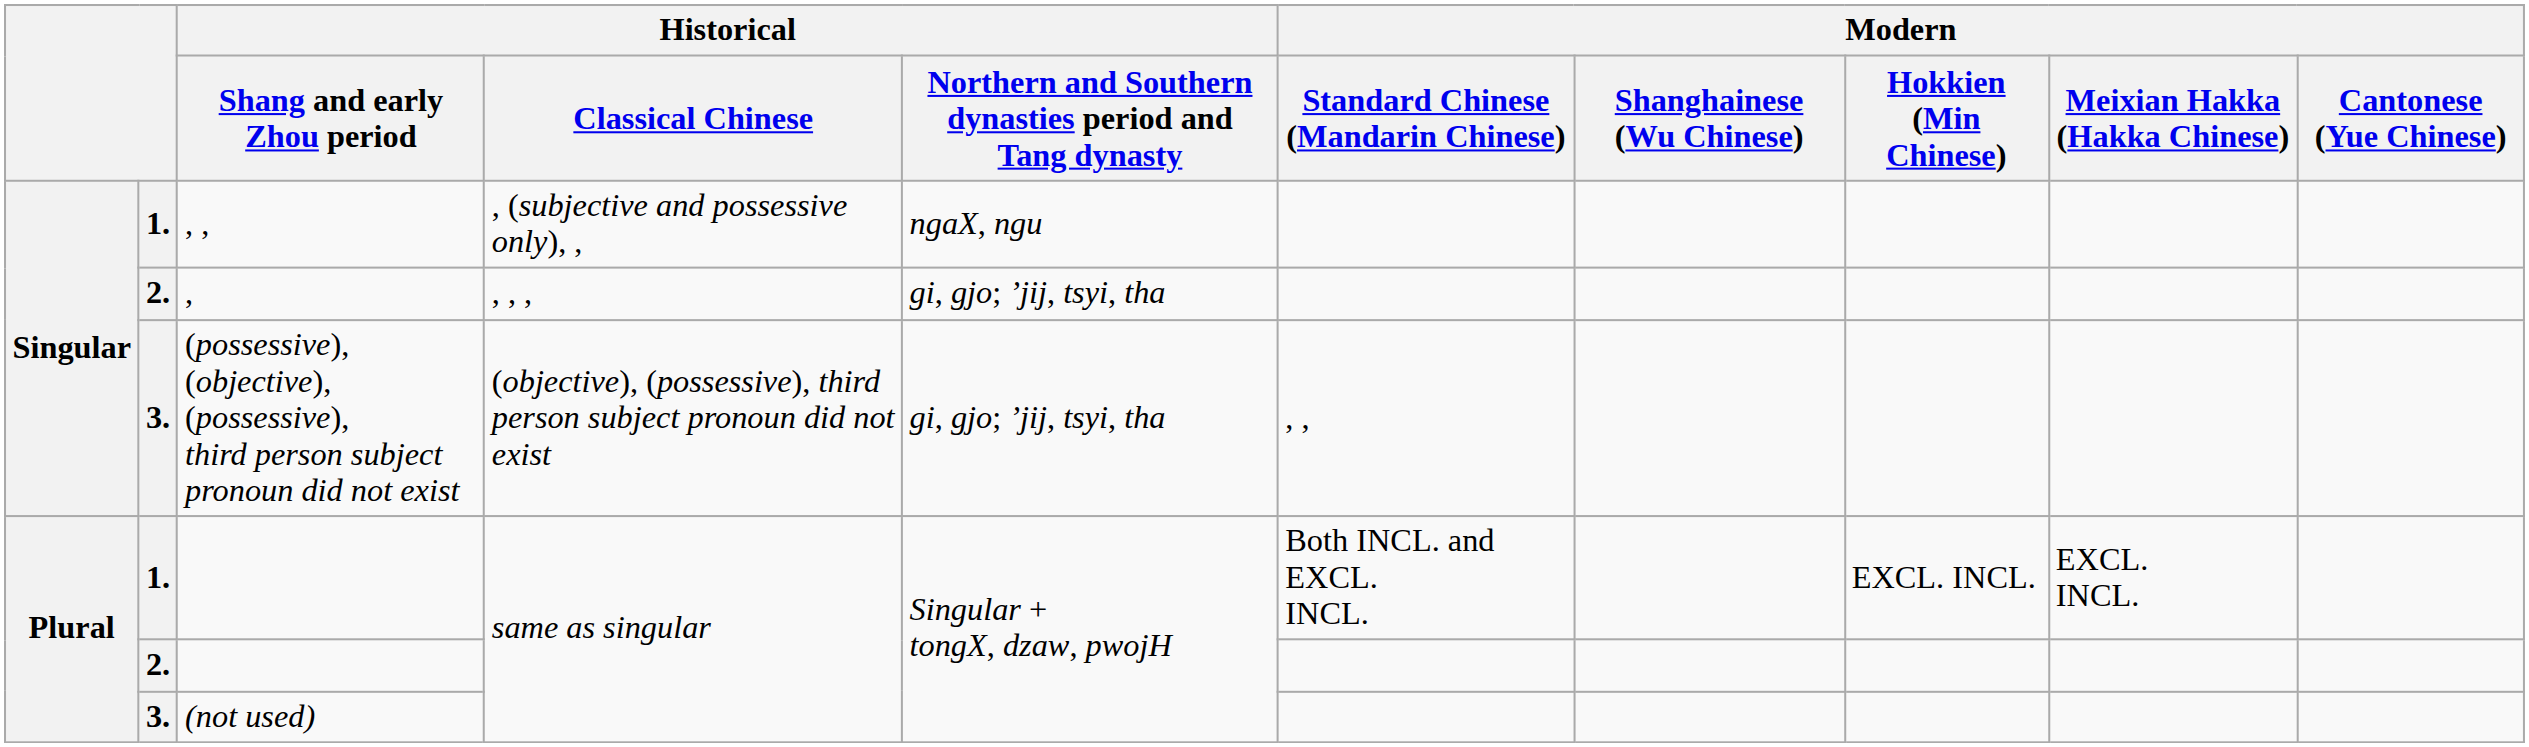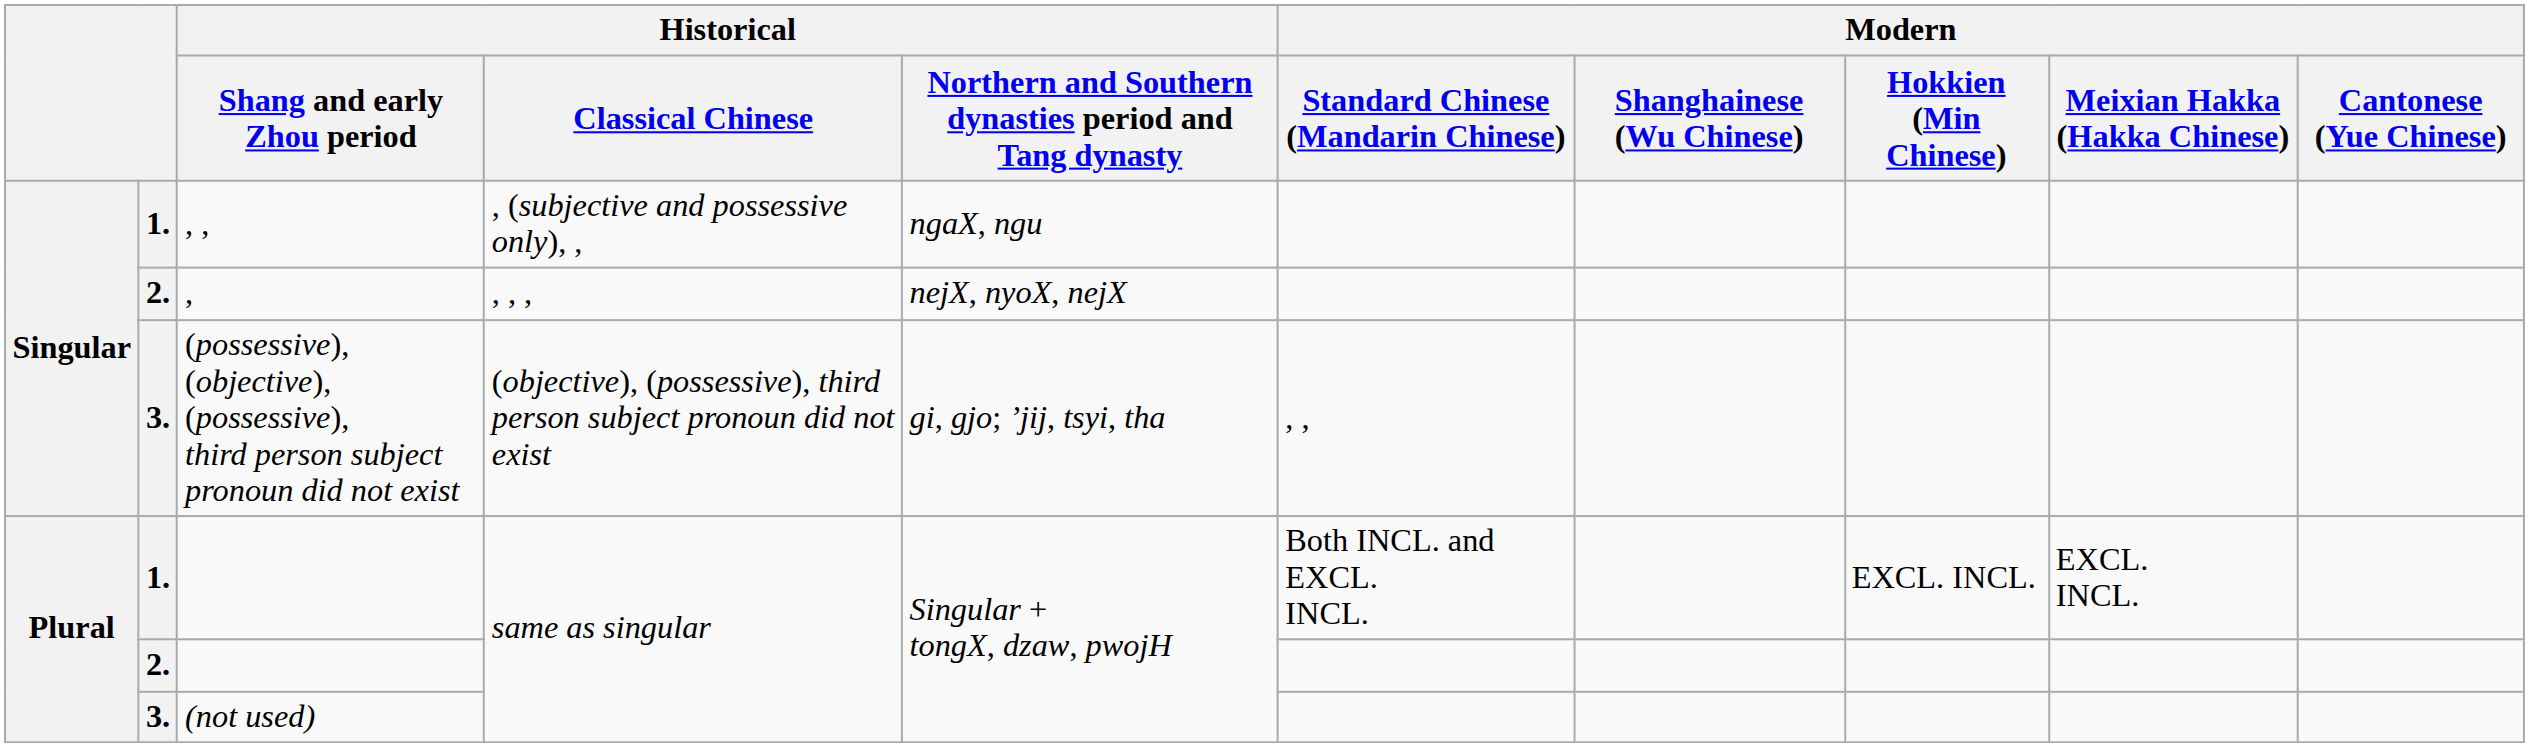 <table class="wikitable">
 <tr class="hintergrundfarbe6">
 <th colspan="2" rowspan="2"></th>
 <th colspan="3">Historical</th>
 <th colspan="5">Modern</th>
 </tr>
 <tr class="hintergrundfarbe6" style="text-align:center;">
 <th><a href='#'>Shang</a> and early <a href='#'>Zhou</a> period</th>
 <th><a href='#'>Classical Chinese</a></th>
 <th><a href='#'>Northern and Southern dynasties</a> period and <a href='#'>Tang dynasty</a></th>
 <th><a href='#'>Standard Chinese</a> (<a href='#'>Mandarin Chinese</a>)</th>
 <th><a href='#'>Shanghainese</a> (<a href='#'>Wu Chinese</a>)</th>
 <th><a href='#'>Hokkien</a> (<a href='#'>Min Chinese</a>)</th>
 <th><a href='#'>Meixian Hakka</a> (<a href='#'>Hakka Chinese</a>)</th>
 <th><a href='#'>Cantonese</a> (<a href='#'>Yue Chinese</a>)</th>
 </tr>
 <tr>
 <th rowspan="3">Singular</th>
 <th>1.</th>
 <td> ,  ,  </td>
 <td> ,   (<em>subjective and possessive</em> <em>only</em>),  ,  </td>
 <td> <em>ngaX</em>,  <em>ngu</em></td>
 <td> </td>
 <td> </td>
 <td> </td>
 <td> </td>
 <td> </td>
 </tr>
 <tr>
 <th>2.</th>
 <td> ,  </td>
 <td> ,  ,  ,  </td>
-<td> <em>gi</em>,  <em>gjo</em>;  <em>’jij</em>,  <em>tsyi</em>,  <em>tha</em></td>
+<td> <em>nejX</em>,  <em>nyoX</em>,  <em>nejX</em></td>
 <td> </td>
 <td> </td>
 <td> </td>
 <td> </td>
 <td> </td>
 </tr>
 <tr>
 <th>3.</th>
 <td>  (<em>possessive</em>),   (<em>objective</em>),   (<em>possessive</em>),<br><em>third person subject pronoun did not exist</em></td>
 <td>  (<em>objective</em>),   (<em>possessive</em>), <em>third person subject pronoun did not exist</em></td>
 <td> <em>gi</em>,  <em>gjo</em>;  <em>’jij</em>,  <em>tsyi</em>,  <em>tha</em></td>
 <td>, ,  </td>
 <td> </td>
 <td> </td>
 <td> </td>
 <td> </td>
 </tr>
 <tr>
 <th rowspan="3">Plural</th>
 <th>1.</th>
 <td> </td>
 <td rowspan=3><em>same as singular</em></td>
 <td rowspan=3><em>Singular</em> +<br> <em>tongX</em>,  <em>dzaw</em>,  <em>pwojH</em></td>
 <td>Both INCL. and EXCL.  <br>INCL.  </td>
 <td> </td>
 <td>EXCL.   INCL.  </td>
 <td>EXCL.  <br>INCL.  </td>
 <td> </td>
 </tr>
 <tr>
 <th>2.</th>
 <td> </td>
 <td> </td>
 <td> </td>
 <td> </td>
 <td> </td>
 <td> </td>
 </tr>
 <tr>
 <th>3.</th>
 <td><em>(not used)</em></td>
 <td></td>
 <td> </td>
 <td> </td>
 <td> </td>
 <td></td>
 </tr>
 </table>
